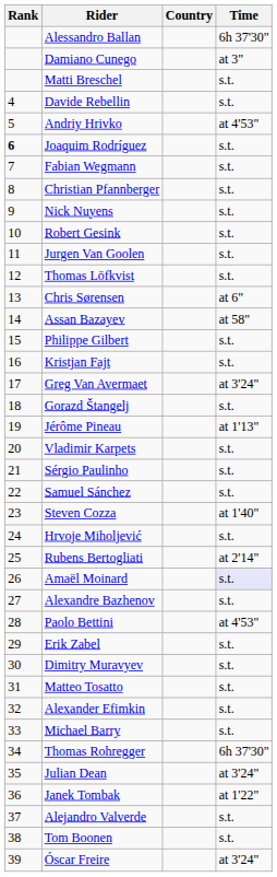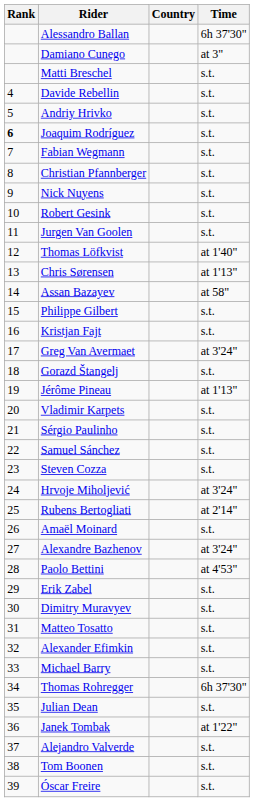 <table class="wikitable" style="font-size:95%; text-align:left;">
 <tr>
 <th>Rank</th>
 <th>Rider</th>
 <th>Country</th>
 <th>Time</th>
 </tr>
 <tr>
 <td></td>
 <td><a href='#'>Alessandro Ballan</a></td>
 <td></td>
 <td>6h 37'30"</td>
 </tr>
 <tr>
 <td></td>
 <td><a href='#'>Damiano Cunego</a></td>
 <td></td>
 <td>at 3"</td>
 </tr>
 <tr>
 <td></td>
 <td><a href='#'>Matti Breschel</a></td>
 <td></td>
 <td>s.t.</td>
 </tr>
 <tr>
 <td>4</td>
 <td><a href='#'>Davide Rebellin</a></td>
 <td></td>
 <td>s.t.</td>
 </tr>
 <tr>
 <td>5</td>
 <td><a href='#'>Andriy Hrivko</a></td>
 <td></td>
-<td>at 4'53"</td>
+<td>s.t.</td>
 </tr>
 <tr>
 <td><strong>6</strong></td>
 <td><a href='#'>Joaquim Rodríguez</a></td>
 <td></td>
 <td>s.t.</td>
 </tr>
 <tr>
 <td>7</td>
 <td><a href='#'>Fabian Wegmann</a></td>
 <td></td>
 <td>s.t.</td>
 </tr>
 <tr>
 <td>8</td>
 <td><a href='#'>Christian Pfannberger</a></td>
 <td></td>
 <td>s.t.</td>
 </tr>
 <tr>
 <td>9</td>
 <td><a href='#'>Nick Nuyens</a></td>
 <td></td>
 <td>s.t.</td>
 </tr>
 <tr>
 <td>10</td>
 <td><a href='#'>Robert Gesink</a></td>
 <td></td>
 <td>s.t.</td>
 </tr>
 <tr>
 <td>11</td>
 <td><a href='#'>Jurgen Van Goolen</a></td>
 <td></td>
 <td>s.t.</td>
 </tr>
 <tr>
 <td>12</td>
 <td><a href='#'>Thomas Löfkvist</a></td>
 <td></td>
-<td>s.t.</td>
+<td>at 1'40"</td>
 </tr>
 <tr>
 <td>13</td>
 <td><a href='#'>Chris Sørensen</a></td>
 <td></td>
-<td>at 6"</td>
+<td>at 1'13"</td>
 </tr>
 <tr>
 <td>14</td>
 <td><a href='#'>Assan Bazayev</a></td>
 <td></td>
 <td>at 58"</td>
 </tr>
 <tr>
 <td>15</td>
 <td><a href='#'>Philippe Gilbert</a></td>
 <td></td>
 <td>s.t.</td>
 </tr>
 <tr>
 <td>16</td>
 <td><a href='#'>Kristjan Fajt</a></td>
 <td></td>
 <td>s.t.</td>
 </tr>
 <tr>
 <td>17</td>
 <td><a href='#'>Greg Van Avermaet</a></td>
 <td></td>
 <td>at 3'24"</td>
 </tr>
 <tr>
 <td>18</td>
 <td><a href='#'>Gorazd Štangelj</a></td>
 <td></td>
 <td>s.t.</td>
 </tr>
 <tr>
 <td>19</td>
 <td><a href='#'>Jérôme Pineau</a></td>
 <td></td>
 <td>at 1'13"</td>
 </tr>
 <tr>
 <td>20</td>
 <td><a href='#'>Vladimir Karpets</a></td>
 <td></td>
 <td>s.t.</td>
 </tr>
 <tr>
 <td>21</td>
 <td><a href='#'>Sérgio Paulinho</a></td>
 <td></td>
 <td>s.t.</td>
 </tr>
 <tr>
 <td>22</td>
 <td><a href='#'>Samuel Sánchez</a></td>
 <td></td>
 <td>s.t.</td>
 </tr>
 <tr>
 <td>23</td>
 <td><a href='#'>Steven Cozza</a></td>
 <td></td>
-<td>at 1'40"</td>
+<td>s.t.</td>
 </tr>
 <tr>
 <td>24</td>
 <td><a href='#'>Hrvoje Miholjević</a></td>
 <td></td>
-<td>s.t.</td>
+<td>at 3'24"</td>
 </tr>
 <tr>
 <td>25</td>
 <td><a href='#'>Rubens Bertogliati</a></td>
 <td></td>
 <td>at 2'14"</td>
 </tr>
 <tr>
 <td>26</td>
 <td><a href='#'>Amaël Moinard</a></td>
 <td></td>
-<td style="background: lavender;">s.t.</td>
+<td>s.t.</td>
 </tr>
 <tr>
 <td>27</td>
 <td><a href='#'>Alexandre Bazhenov</a></td>
 <td></td>
-<td>s.t.</td>
+<td>at 3'24"</td>
 </tr>
 <tr>
 <td>28</td>
 <td><a href='#'>Paolo Bettini</a></td>
 <td></td>
 <td>at 4'53"</td>
 </tr>
 <tr>
 <td>29</td>
 <td><a href='#'>Erik Zabel</a></td>
 <td></td>
 <td>s.t.</td>
 </tr>
 <tr>
 <td>30</td>
 <td><a href='#'>Dimitry Muravyev</a></td>
 <td></td>
 <td>s.t.</td>
 </tr>
 <tr>
 <td>31</td>
 <td><a href='#'>Matteo Tosatto</a></td>
 <td></td>
 <td>s.t.</td>
 </tr>
 <tr>
 <td>32</td>
 <td><a href='#'>Alexander Efimkin</a></td>
 <td></td>
 <td>s.t.</td>
 </tr>
 <tr>
 <td>33</td>
 <td><a href='#'>Michael Barry</a></td>
 <td></td>
 <td>s.t.</td>
 </tr>
 <tr>
 <td>34</td>
 <td><a href='#'>Thomas Rohregger</a></td>
 <td></td>
 <td>6h 37'30"</td>
 </tr>
 <tr>
 <td>35</td>
 <td><a href='#'>Julian Dean</a></td>
 <td></td>
-<td>at 3'24"</td>
+<td>s.t.</td>
 </tr>
 <tr>
 <td>36</td>
 <td><a href='#'>Janek Tombak</a></td>
 <td></td>
 <td>at 1'22"</td>
 </tr>
 <tr>
 <td>37</td>
 <td><a href='#'>Alejandro Valverde</a></td>
 <td></td>
 <td>s.t.</td>
 </tr>
 <tr>
 <td>38</td>
 <td><a href='#'>Tom Boonen</a></td>
 <td></td>
 <td>s.t.</td>
 </tr>
 <tr>
 <td>39</td>
 <td><a href='#'>Óscar Freire</a></td>
 <td></td>
-<td>at 3'24"</td>
+<td>s.t.</td>
 </tr>
 </table>
